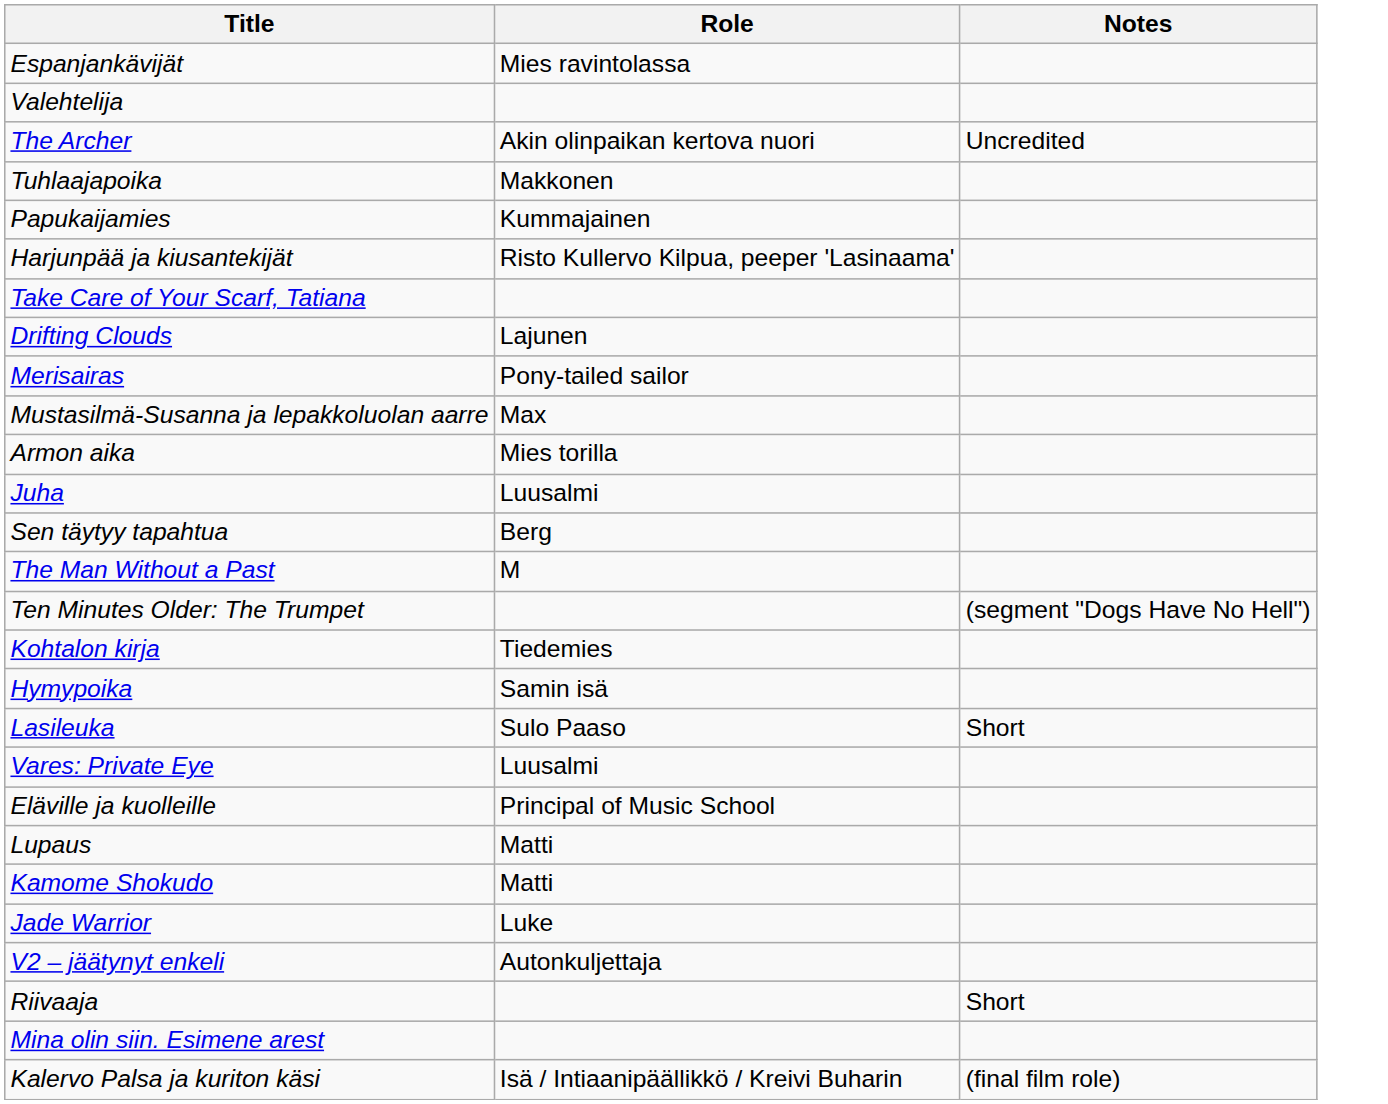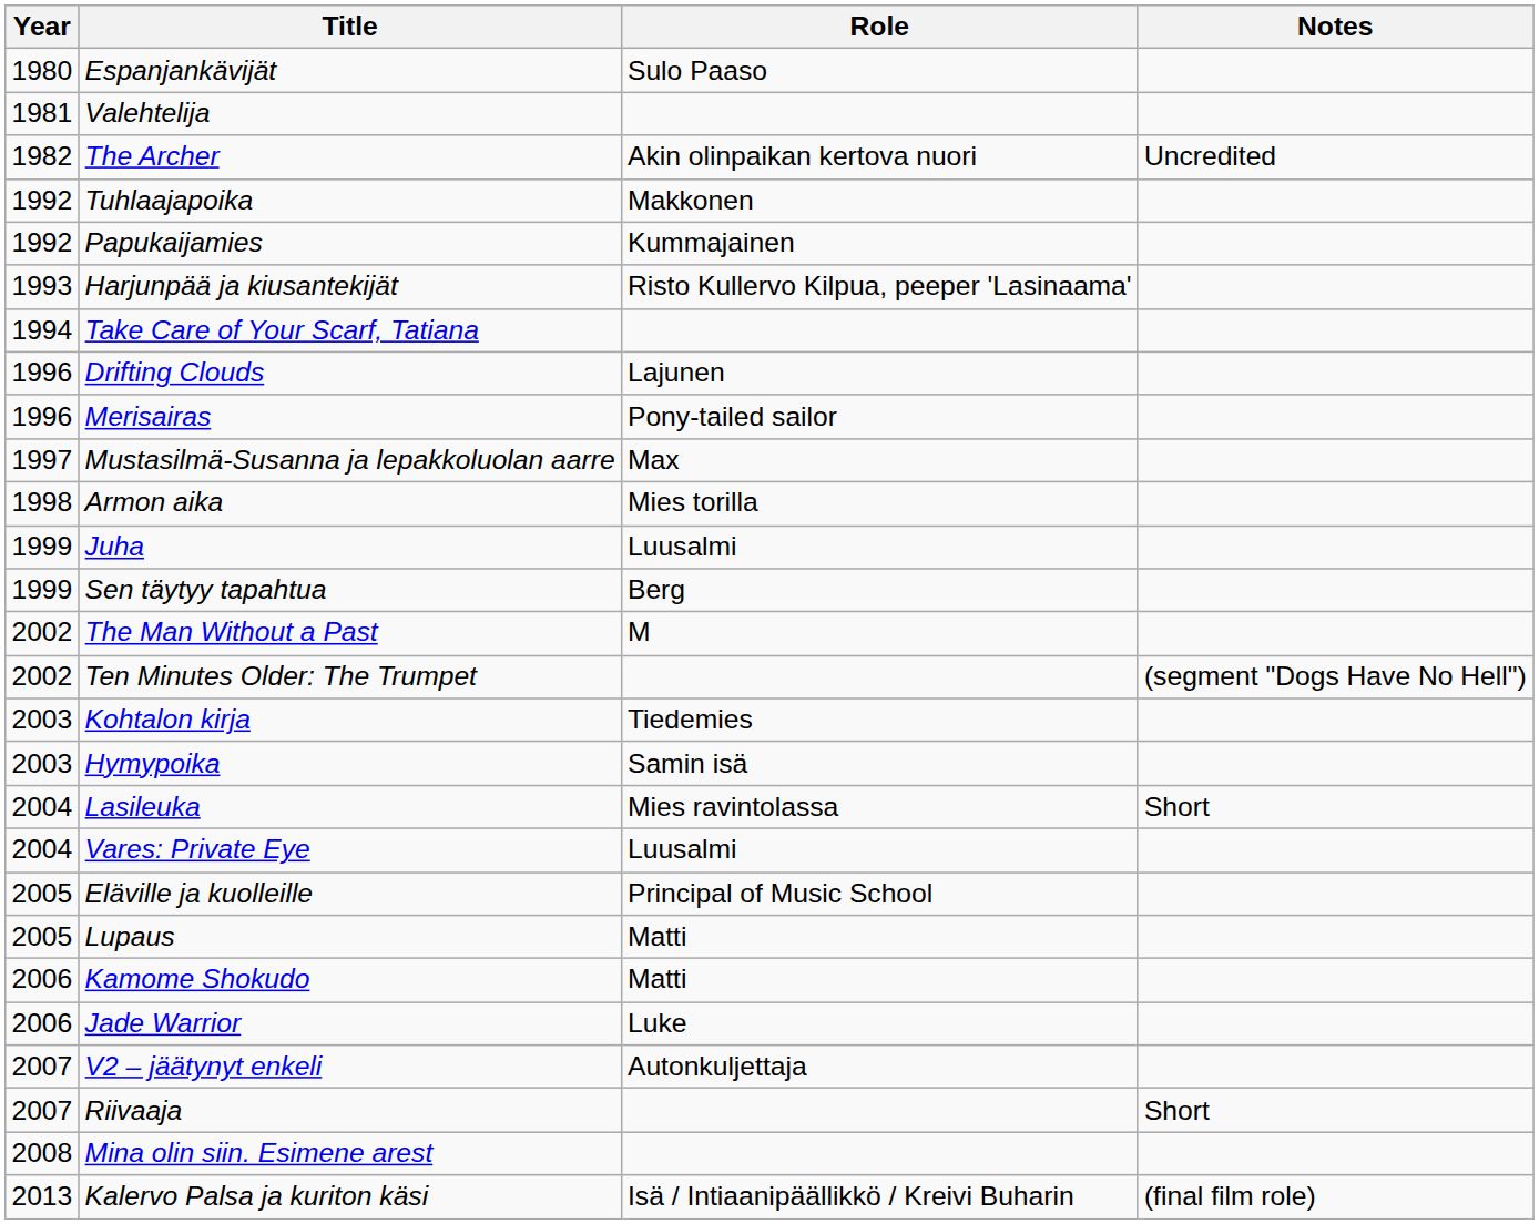 <table class="wikitable">
 <tr>
+<th>Year</th>
 <th>Title</th>
 <th>Role</th>
 <th>Notes</th>
 </tr>
 <tr>
+<td>1980</td>
 <td><em>Espanjankävijät</em></td>
-<td>Mies ravintolassa</td>
+<td>Sulo Paaso</td>
 <td></td>
 </tr>
 <tr>
+<td>1981</td>
 <td><em>Valehtelija</em></td>
 <td></td>
 <td></td>
 </tr>
 <tr>
+<td>1982</td>
 <td><em><a href='#'>The Archer</a></em></td>
 <td>Akin olinpaikan kertova nuori</td>
 <td>Uncredited</td>
 </tr>
 <tr>
+<td>1992</td>
 <td><em>Tuhlaajapoika</em></td>
 <td>Makkonen</td>
 <td></td>
 </tr>
 <tr>
+<td>1992</td>
 <td><em>Papukaijamies</em></td>
 <td>Kummajainen</td>
 <td></td>
 </tr>
 <tr>
+<td>1993</td>
 <td><em>Harjunpää ja kiusantekijät</em></td>
 <td>Risto Kullervo Kilpua, peeper 'Lasinaama'</td>
 <td></td>
 </tr>
 <tr>
+<td>1994</td>
 <td><em><a href='#'>Take Care of Your Scarf, Tatiana</a></em></td>
 <td></td>
 <td></td>
 </tr>
 <tr>
+<td>1996</td>
 <td><em><a href='#'>Drifting Clouds</a></em></td>
 <td>Lajunen</td>
 <td></td>
 </tr>
 <tr>
+<td>1996</td>
 <td><em><a href='#'>Merisairas</a></em></td>
 <td>Pony-tailed sailor</td>
 <td></td>
 </tr>
 <tr>
+<td>1997</td>
 <td><em>Mustasilmä-Susanna ja lepakkoluolan aarre</em></td>
 <td>Max</td>
 <td></td>
 </tr>
 <tr>
+<td>1998</td>
 <td><em>Armon aika</em></td>
 <td>Mies torilla</td>
 <td></td>
 </tr>
 <tr>
+<td>1999</td>
 <td><em><a href='#'>Juha</a></em></td>
 <td>Luusalmi</td>
 <td></td>
 </tr>
 <tr>
+<td>1999</td>
 <td><em>Sen täytyy tapahtua</em></td>
 <td>Berg</td>
 <td></td>
 </tr>
 <tr>
+<td>2002</td>
 <td><em><a href='#'>The Man Without a Past</a></em></td>
 <td>M</td>
 <td></td>
 </tr>
 <tr>
+<td>2002</td>
 <td><em>Ten Minutes Older: The Trumpet</em></td>
 <td></td>
 <td>(segment "Dogs Have No Hell")</td>
 </tr>
 <tr>
+<td>2003</td>
 <td><em><a href='#'>Kohtalon kirja</a></em></td>
 <td>Tiedemies</td>
 <td></td>
 </tr>
 <tr>
+<td>2003</td>
 <td><em><a href='#'>Hymypoika</a></em></td>
 <td>Samin isä</td>
 <td></td>
 </tr>
 <tr>
+<td>2004</td>
 <td><em><a href='#'>Lasileuka</a></em></td>
-<td>Sulo Paaso</td>
+<td>Mies ravintolassa</td>
 <td>Short</td>
 </tr>
 <tr>
+<td>2004</td>
 <td><em><a href='#'>Vares: Private Eye</a></em></td>
 <td>Luusalmi</td>
 <td></td>
 </tr>
 <tr>
+<td>2005</td>
 <td><em>Eläville ja kuolleille</em></td>
 <td>Principal of Music School</td>
 <td></td>
 </tr>
 <tr>
+<td>2005</td>
 <td><em>Lupaus</em></td>
 <td>Matti</td>
 <td></td>
 </tr>
 <tr>
+<td>2006</td>
 <td><em><a href='#'>Kamome Shokudo</a></em></td>
 <td>Matti</td>
 <td></td>
 </tr>
 <tr>
+<td>2006</td>
 <td><em><a href='#'>Jade Warrior</a></em></td>
 <td>Luke</td>
 <td></td>
 </tr>
 <tr>
+<td>2007</td>
 <td><em><a href='#'>V2 – jäätynyt enkeli</a></em></td>
 <td>Autonkuljettaja</td>
 <td></td>
 </tr>
 <tr>
+<td>2007</td>
 <td><em>Riivaaja</em></td>
 <td></td>
 <td>Short</td>
 </tr>
 <tr>
+<td>2008</td>
 <td><em><a href='#'>Mina olin siin. Esimene arest</a></em></td>
 <td></td>
 <td></td>
 </tr>
 <tr>
+<td>2013</td>
 <td><em>Kalervo Palsa ja kuriton käsi</em></td>
 <td>Isä / Intiaanipäällikkö / Kreivi Buharin</td>
 <td>(final film role)</td>
 </tr>
 </table>
